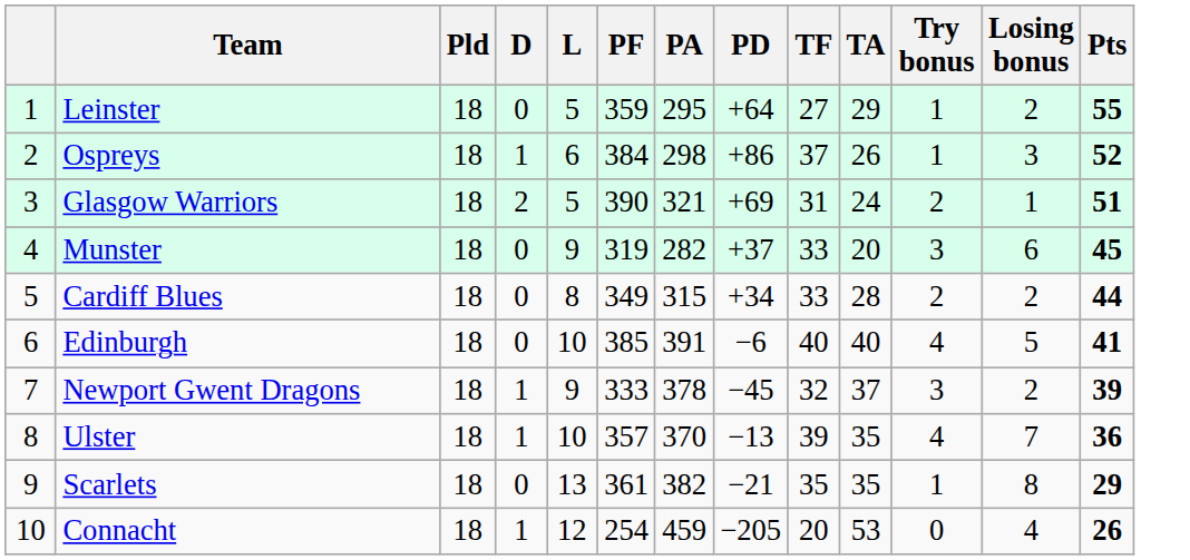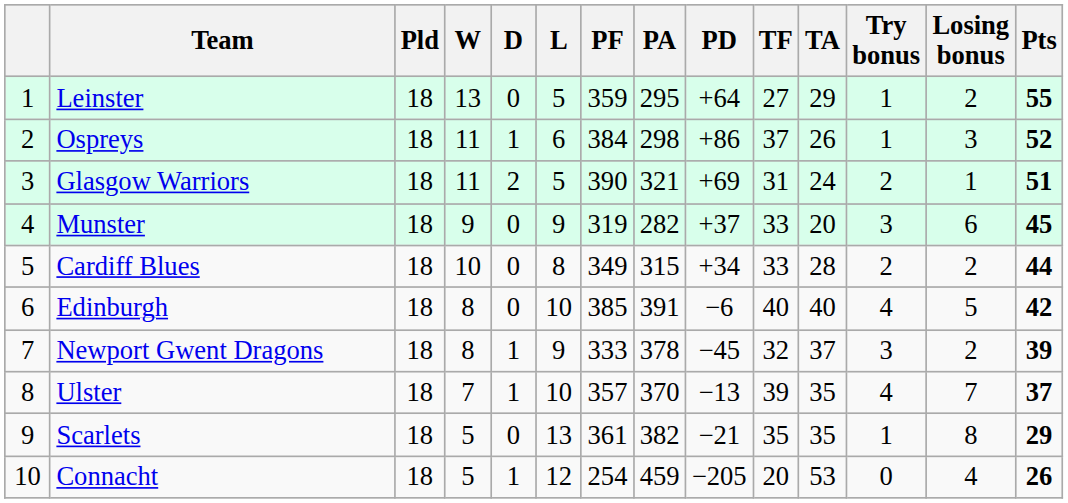 <table class="wikitable" style="text-align:center">
 <tr>
 <th width="20"></th>
 <th width="200">Team</th>
 <th width="20">Pld</th>
+<th width="20">W</th>
 <th width="20">D</th>
 <th width="20">L</th>
 <th width="20">PF</th>
 <th width="20">PA</th>
 <th width="30">PD</th>
 <th width="20">TF</th>
 <th width="20">TA</th>
 <th width="20">Try bonus</th>
 <th width="20">Losing bonus</th>
 <th width="20">Pts</th>
 </tr>
 <tr bgcolor=#d8ffeb>
 <td>1</td>
 <td align=left> <a href='#'>Leinster</a></td>
 <td>18</td>
+<td>13</td>
 <td>0</td>
 <td>5</td>
 <td>359</td>
 <td>295</td>
 <td>+64</td>
 <td>27</td>
 <td>29</td>
 <td>1</td>
 <td>2</td>
 <td><strong>55</strong></td>
 </tr>
 <tr bgcolor=#d8ffeb>
 <td>2</td>
 <td align=left> <a href='#'>Ospreys</a></td>
 <td>18</td>
+<td>11</td>
 <td>1</td>
 <td>6</td>
 <td>384</td>
 <td>298</td>
 <td>+86</td>
 <td>37</td>
 <td>26</td>
 <td>1</td>
 <td>3</td>
 <td><strong>52</strong></td>
 </tr>
 <tr bgcolor=#d8ffeb>
 <td>3</td>
 <td align=left> <a href='#'>Glasgow Warriors</a></td>
 <td>18</td>
+<td>11</td>
 <td>2</td>
 <td>5</td>
 <td>390</td>
 <td>321</td>
 <td>+69</td>
 <td>31</td>
 <td>24</td>
 <td>2</td>
 <td>1</td>
 <td><strong>51</strong></td>
 </tr>
 <tr bgcolor=#d8ffeb>
 <td>4</td>
 <td align=left> <a href='#'>Munster</a></td>
 <td>18</td>
+<td>9</td>
 <td>0</td>
 <td>9</td>
 <td>319</td>
 <td>282</td>
 <td>+37</td>
 <td>33</td>
 <td>20</td>
 <td>3</td>
 <td>6</td>
 <td><strong>45</strong></td>
 </tr>
 <tr>
 <td>5</td>
 <td align=left> <a href='#'>Cardiff Blues</a></td>
 <td>18</td>
+<td>10</td>
 <td>0</td>
 <td>8</td>
 <td>349</td>
 <td>315</td>
 <td>+34</td>
 <td>33</td>
 <td>28</td>
 <td>2</td>
 <td>2</td>
 <td><strong>44</strong></td>
 </tr>
 <tr>
 <td>6</td>
 <td align=left> <a href='#'>Edinburgh</a></td>
 <td>18</td>
+<td>8</td>
 <td>0</td>
 <td>10</td>
 <td>385</td>
 <td>391</td>
 <td>−6</td>
 <td>40</td>
 <td>40</td>
 <td>4</td>
 <td>5</td>
-<td><strong>41</strong></td>
+<td><strong>42</strong></td>
 </tr>
 <tr>
 <td>7</td>
 <td align=left> <a href='#'>Newport Gwent Dragons</a></td>
 <td>18</td>
+<td>8</td>
 <td>1</td>
 <td>9</td>
 <td>333</td>
 <td>378</td>
 <td>−45</td>
 <td>32</td>
 <td>37</td>
 <td>3</td>
 <td>2</td>
 <td><strong>39</strong></td>
 </tr>
 <tr>
 <td>8</td>
 <td align=left> <a href='#'>Ulster</a></td>
 <td>18</td>
+<td>7</td>
 <td>1</td>
 <td>10</td>
 <td>357</td>
 <td>370</td>
 <td>−13</td>
 <td>39</td>
 <td>35</td>
 <td>4</td>
 <td>7</td>
-<td><strong>36</strong></td>
+<td><strong>37</strong></td>
 </tr>
 <tr>
 <td>9</td>
 <td align=left> <a href='#'>Scarlets</a></td>
 <td>18</td>
+<td>5</td>
 <td>0</td>
 <td>13</td>
 <td>361</td>
 <td>382</td>
 <td>−21</td>
 <td>35</td>
 <td>35</td>
 <td>1</td>
 <td>8</td>
 <td><strong>29</strong></td>
 </tr>
 <tr>
 <td>10</td>
 <td align=left> <a href='#'>Connacht</a></td>
 <td>18</td>
+<td>5</td>
 <td>1</td>
 <td>12</td>
 <td>254</td>
 <td>459</td>
 <td>−205</td>
 <td>20</td>
 <td>53</td>
 <td>0</td>
 <td>4</td>
 <td><strong>26</strong></td>
 </tr>
 </table>
